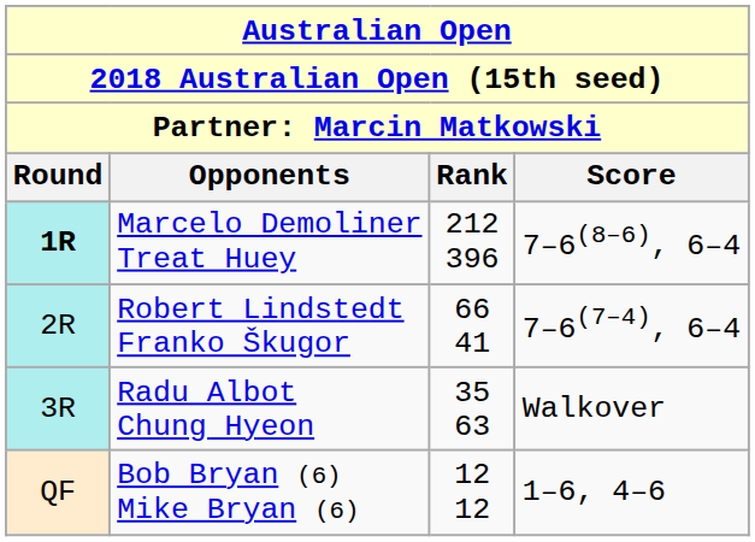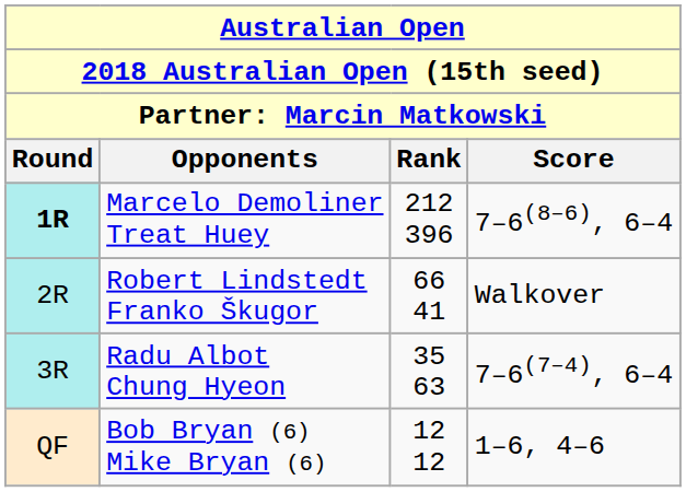 <table class="wikitable nowrap">
 <tr>
 <th colspan=4 style="background:#ffc;"><a href='#'>Australian Open</a></th>
 </tr>
 <tr>
 <th colspan=4 style="background:#ffc;"><a href='#'>2018 Australian Open</a> (15th seed)</th>
 </tr>
 <tr>
 <th colspan=4 style="background:#ffc;">Partner:  <a href='#'>Marcin Matkowski</a></th>
 </tr>
 <tr>
 <th>Round</th>
 <th>Opponents</th>
 <th>Rank</th>
 <th>Score</th>
 </tr>
 <tr>
 <td align="center" style="background:#afeeee;"><strong>1R</strong></td>
 <td> <a href='#'>Marcelo Demoliner</a> <br>  <a href='#'>Treat Huey</a></td>
 <td align="center">212 <br> 396</td>
 <td>7–6<sup>(8–6)</sup>, 6–4</td>
 </tr>
 <tr>
 <td align="center" style="background:#afeeee;">2R</td>
 <td> <a href='#'>Robert Lindstedt</a> <br>  <a href='#'>Franko Škugor</a></td>
 <td align="center">66 <br> 41</td>
-<td>7–6<sup>(7–4)</sup>, 6–4</td>
+<td>Walkover</td>
 </tr>
 <tr>
 <td align="center" style="background:#afeeee;">3R</td>
 <td> <a href='#'>Radu Albot</a> <br>  <a href='#'>Chung Hyeon</a></td>
 <td align="center">35 <br> 63</td>
-<td>Walkover</td>
+<td>7–6<sup>(7–4)</sup>, 6–4</td>
 </tr>
 <tr>
 <td align="center" style="background:#ffebcd;">QF</td>
 <td> <a href='#'>Bob Bryan</a> <small>(6)</small><br>  <a href='#'>Mike Bryan</a> <small>(6)</small></td>
 <td align="center">12 <br> 12</td>
 <td>1–6, 4–6</td>
 </tr>
 </table>
